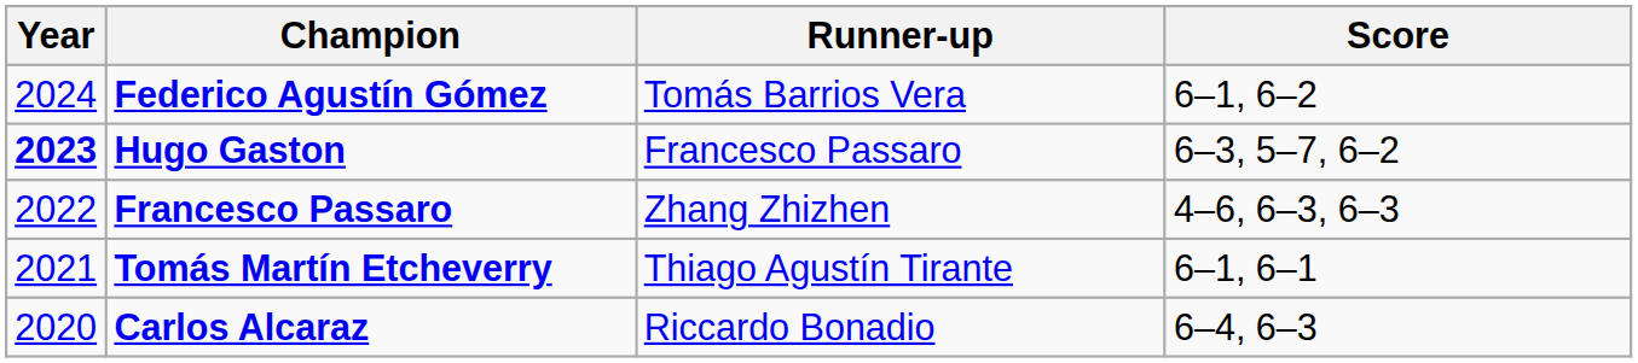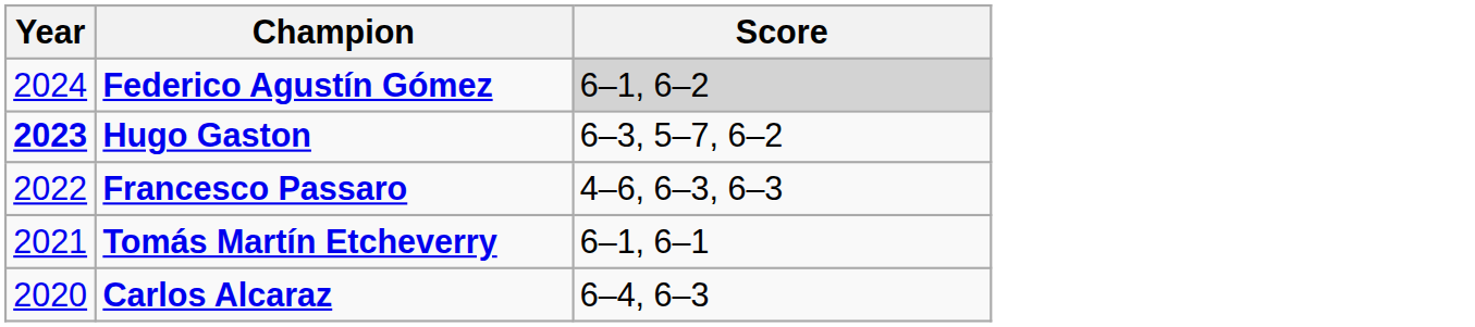 <table class="wikitable" style="font-size:90%">
 <tr>
 <th>Year</th>
 <th width="200">Champion</th>
-<th width="200">Runner-up</th>
 <th width="175">Score</th>
 </tr>
 <tr>
 <td><a href='#'>2024</a></td>
 <td> <strong><a href='#'>Federico Agustín Gómez</a></strong></td>
-<td> <a href='#'>Tomás Barrios Vera</a></td>
-<td>6–1, 6–2</td>
+<td style="background: lightgrey;">6–1, 6–2</td>
 </tr>
 <tr>
 <td><strong><a href='#'>2023</a></strong></td>
 <td> <strong><a href='#'>Hugo Gaston</a></strong></td>
-<td> <a href='#'>Francesco Passaro</a></td>
 <td>6–3, 5–7, 6–2</td>
 </tr>
 <tr>
 <td><a href='#'>2022</a></td>
 <td> <strong><a href='#'>Francesco Passaro</a></strong></td>
-<td> <a href='#'>Zhang Zhizhen</a></td>
 <td>4–6, 6–3, 6–3</td>
 </tr>
 <tr>
 <td><a href='#'>2021</a></td>
 <td> <strong><a href='#'>Tomás Martín Etcheverry</a></strong></td>
-<td> <a href='#'>Thiago Agustín Tirante</a></td>
 <td>6–1, 6–1</td>
 </tr>
 <tr>
 <td><a href='#'>2020</a></td>
 <td> <strong><a href='#'>Carlos Alcaraz</a></strong></td>
-<td> <a href='#'>Riccardo Bonadio</a></td>
 <td>6–4, 6–3</td>
 </tr>
 </table>
